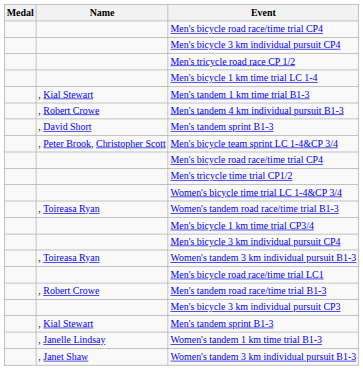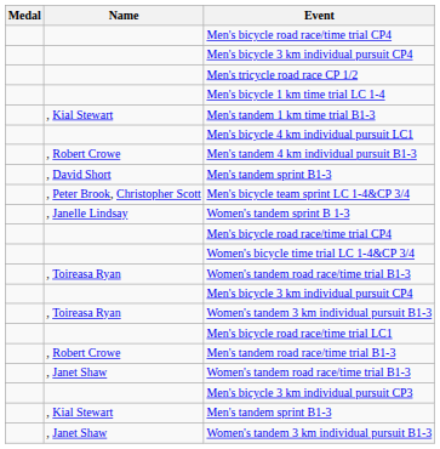 <table class="wikitable sortable" style="font-size:90%">
 <tr>
 <th>Medal</th>
 <th>Name</th>
 <th>Event</th>
 </tr>
 <tr>
 <td></td>
 <td></td>
 <td><a href='#'>Men's bicycle road race/time trial CP4</a></td>
 </tr>
 <tr>
 <td></td>
 <td></td>
 <td><a href='#'>Men's bicycle 3 km individual pursuit CP4</a></td>
 </tr>
 <tr>
 <td></td>
 <td></td>
 <td><a href='#'>Men's tricycle road race CP 1/2</a></td>
 </tr>
 <tr>
 <td></td>
 <td></td>
 <td><a href='#'>Men's bicycle 1 km time trial LC 1-4</a></td>
 </tr>
 <tr>
 <td></td>
 <td>, <a href='#'>Kial Stewart</a></td>
 <td><a href='#'>Men's tandem 1 km time trial B1-3</a></td>
 </tr>
 <tr>
 <td></td>
+<td></td>
+<td><a href='#'>Men's bicycle 4 km individual pursuit LC1</a></td>
+</tr>
+<tr>
+<td></td>
 <td>, <a href='#'>Robert Crowe</a></td>
 <td><a href='#'>Men's tandem 4 km individual pursuit B1-3</a></td>
 </tr>
 <tr>
 <td></td>
 <td>, <a href='#'>David Short</a></td>
 <td><a href='#'>Men's tandem sprint B1-3</a></td>
 </tr>
 <tr>
 <td></td>
 <td>, <a href='#'>Peter Brook</a>, <a href='#'>Christopher Scott</a></td>
 <td><a href='#'>Men's bicycle team sprint LC 1-4&CP 3/4</a></td>
 </tr>
 <tr>
 <td></td>
-<td></td>
-<td><a href='#'>Men's bicycle road race/time trial CP4</a></td>
+<td>, <a href='#'>Janelle Lindsay</a></td>
+<td><a href='#'>Women's tandem sprint B 1-3</a></td>
 </tr>
 <tr>
 <td></td>
 <td></td>
-<td><a href='#'>Men's tricycle time trial CP1/2</a></td>
+<td><a href='#'>Men's bicycle road race/time trial CP4</a></td>
 </tr>
 <tr>
 <td></td>
 <td></td>
 <td><a href='#'>Women's bicycle time trial LC 1-4&CP 3/4</a></td>
 </tr>
 <tr>
 <td></td>
 <td>, <a href='#'>Toireasa Ryan</a></td>
 <td><a href='#'>Women's tandem road race/time trial B1-3</a></td>
-</tr>
-<tr>
-<td></td>
-<td></td>
-<td><a href='#'>Men's bicycle 1 km time trial CP3/4</a></td>
 </tr>
 <tr>
 <td></td>
 <td></td>
 <td><a href='#'>Men's bicycle 3 km individual pursuit CP4</a></td>
 </tr>
 <tr>
 <td></td>
 <td>, <a href='#'>Toireasa Ryan</a></td>
 <td><a href='#'>Women's tandem 3 km individual pursuit B1-3</a></td>
 </tr>
 <tr>
 <td></td>
 <td></td>
 <td><a href='#'>Men's bicycle road race/time trial LC1</a></td>
 </tr>
 <tr>
 <td></td>
 <td>, <a href='#'>Robert Crowe</a></td>
 <td><a href='#'>Men's tandem road race/time trial B1-3</a></td>
 </tr>
 <tr>
 <td></td>
+<td>, <a href='#'>Janet Shaw</a></td>
+<td><a href='#'>Women's tandem road race/time trial B1-3</a></td>
+</tr>
+<tr>
+<td></td>
 <td></td>
 <td><a href='#'>Men's bicycle 3 km individual pursuit CP3</a></td>
 </tr>
 <tr>
 <td></td>
 <td>, <a href='#'>Kial Stewart</a></td>
 <td><a href='#'>Men's tandem sprint B1-3</a></td>
 </tr>
 <tr>
 <td></td>
-<td>, <a href='#'>Janelle Lindsay</a></td>
-<td><a href='#'>Women's tandem 1 km time trial B1-3</a></td>
-</tr>
-<tr>
-<td></td>
 <td>, <a href='#'>Janet Shaw</a></td>
 <td><a href='#'>Women's tandem 3 km individual pursuit B1-3</a></td>
 </tr>
 </table>
